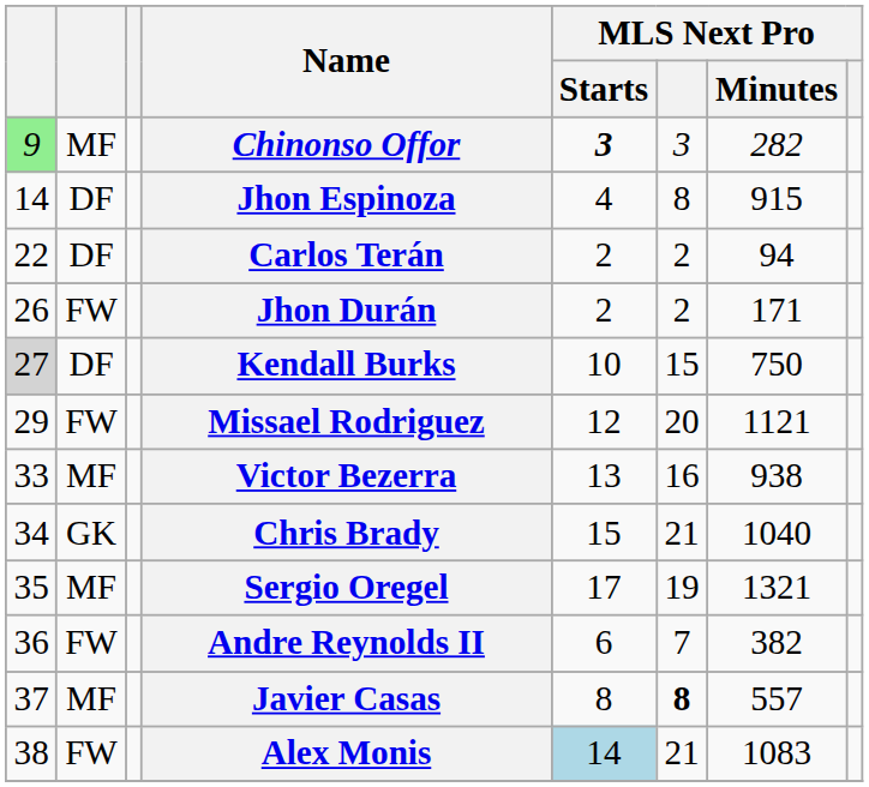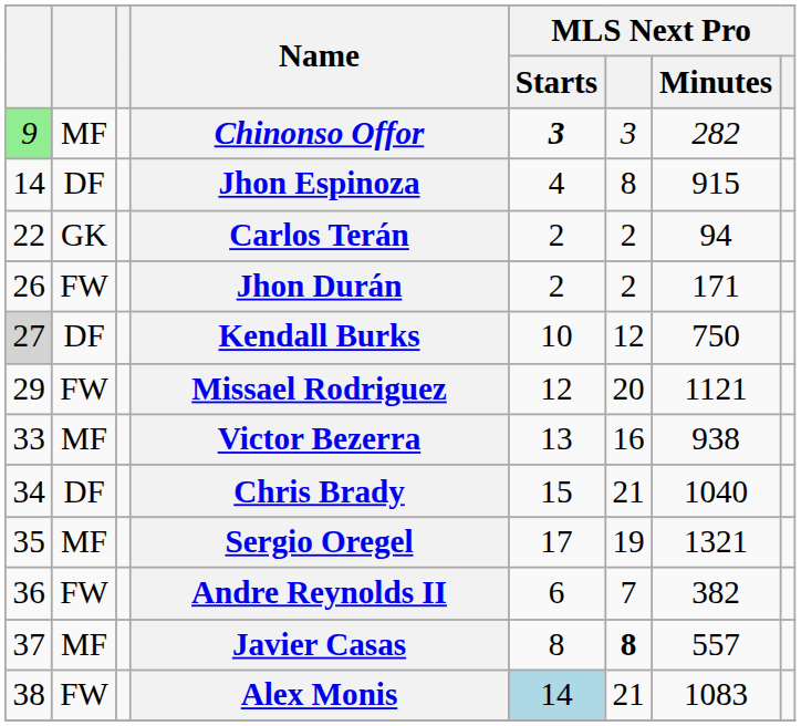 <table class="wikitable sortable" style="text-align:center">
 <tr>
 <th rowspan="2"></th>
 <th rowspan="2"></th>
 <th rowspan="2"></th>
 <th rowspan="2" style="width:180px;">Name</th>
 <th colspan="4" style="width:87px;">MLS Next Pro</th>
 </tr>
 <tr>
 <th>Starts</th>
 <th></th>
 <th>Minutes</th>
 <th></th>
 </tr>
 <tr>
 <td style="background: lightgreen;"><em>9</em></td>
 <td>MF</td>
 <td></td>
 <th><em><a href='#'>Chinonso Offor</a></em><br></th>
 <td><strong><em>3</em></strong></td>
 <td><em>3</em></td>
 <td><em>282</em></td>
 </tr>
 <tr>
 <td>14</td>
 <td>DF</td>
 <td></td>
 <th><a href='#'>Jhon Espinoza</a><br></th>
 <td>4</td>
 <td>8</td>
 <td>915</td>
 <td></td>
 </tr>
 <tr>
 <td>22</td>
-<td>DF</td>
+<td>GK</td>
 <td></td>
 <th><a href='#'>Carlos Terán</a><br></th>
 <td>2</td>
 <td>2</td>
 <td>94</td>
 <td></td>
 </tr>
 <tr>
 <td>26</td>
 <td>FW</td>
 <td></td>
 <th><a href='#'>Jhon Durán</a><br></th>
 <td>2</td>
 <td>2</td>
 <td>171</td>
 <td></td>
 </tr>
 <tr>
 <td style="background: lightgrey;">27</td>
 <td>DF</td>
 <td></td>
 <th><a href='#'>Kendall Burks</a><br></th>
 <td>10</td>
-<td>15</td>
+<td>12</td>
 <td>750</td>
 <td></td>
 </tr>
 <tr>
 <td>29</td>
 <td>FW</td>
 <td></td>
 <th><a href='#'>Missael Rodriguez</a><br></th>
 <td>12</td>
 <td>20</td>
 <td>1121</td>
 <td></td>
 </tr>
 <tr>
 <td>33</td>
 <td>MF</td>
 <td></td>
 <th><a href='#'>Victor Bezerra</a><br></th>
 <td>13</td>
 <td>16</td>
 <td>938</td>
 <td></td>
 </tr>
 <tr>
 <td>34</td>
-<td>GK</td>
+<td>DF</td>
 <td></td>
 <th><a href='#'>Chris Brady</a><br></th>
 <td>15</td>
 <td>21</td>
 <td>1040</td>
 <td></td>
 </tr>
 <tr>
 <td>35</td>
 <td>MF</td>
 <td></td>
 <th><a href='#'>Sergio Oregel</a><br></th>
 <td>17</td>
 <td>19</td>
 <td>1321</td>
 <td></td>
 </tr>
 <tr>
 <td>36</td>
 <td>FW</td>
 <td></td>
 <th><a href='#'>Andre Reynolds II</a><br></th>
 <td>6</td>
 <td>7</td>
 <td>382</td>
 <td></td>
 </tr>
 <tr>
 <td>37</td>
 <td>MF</td>
 <td></td>
 <th><a href='#'>Javier Casas</a><br></th>
 <td>8</td>
 <td><strong>8</strong></td>
 <td>557</td>
 <td></td>
 </tr>
 <tr>
 <td>38</td>
 <td>FW</td>
 <td></td>
 <th><a href='#'>Alex Monis</a><br></th>
 <td style="background: lightblue;">14</td>
 <td>21</td>
 <td>1083</td>
 <td></td>
 </tr>
 <tr>
 </tr>
 </table>
